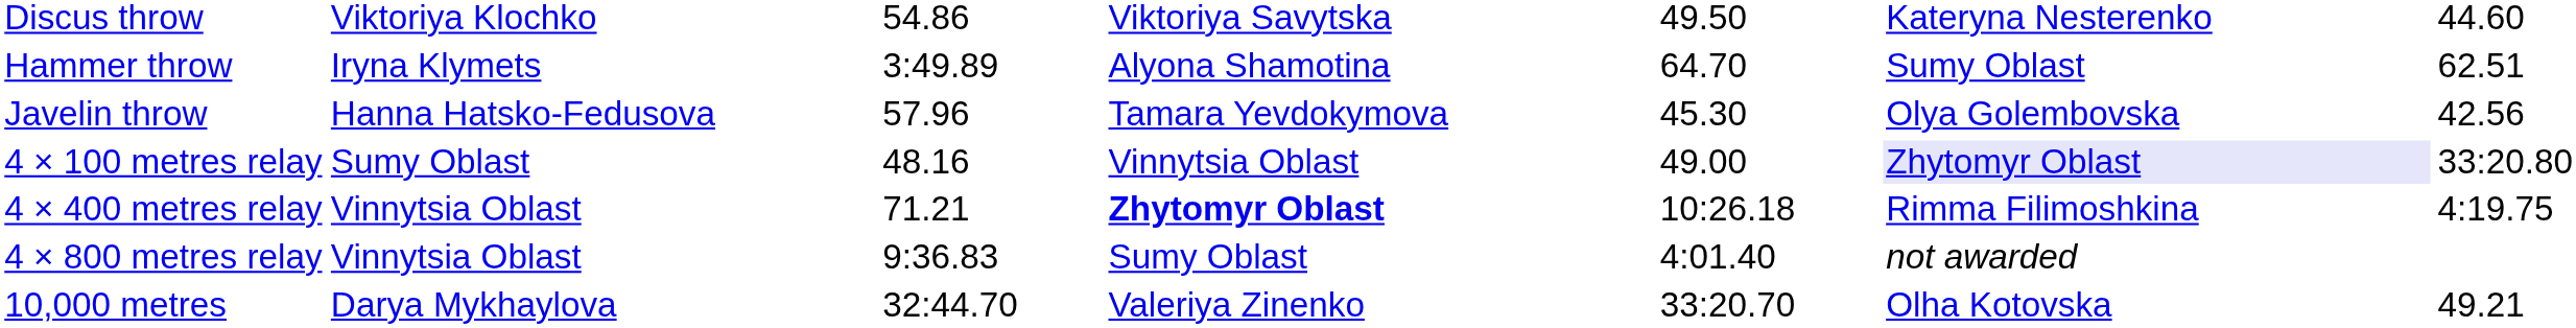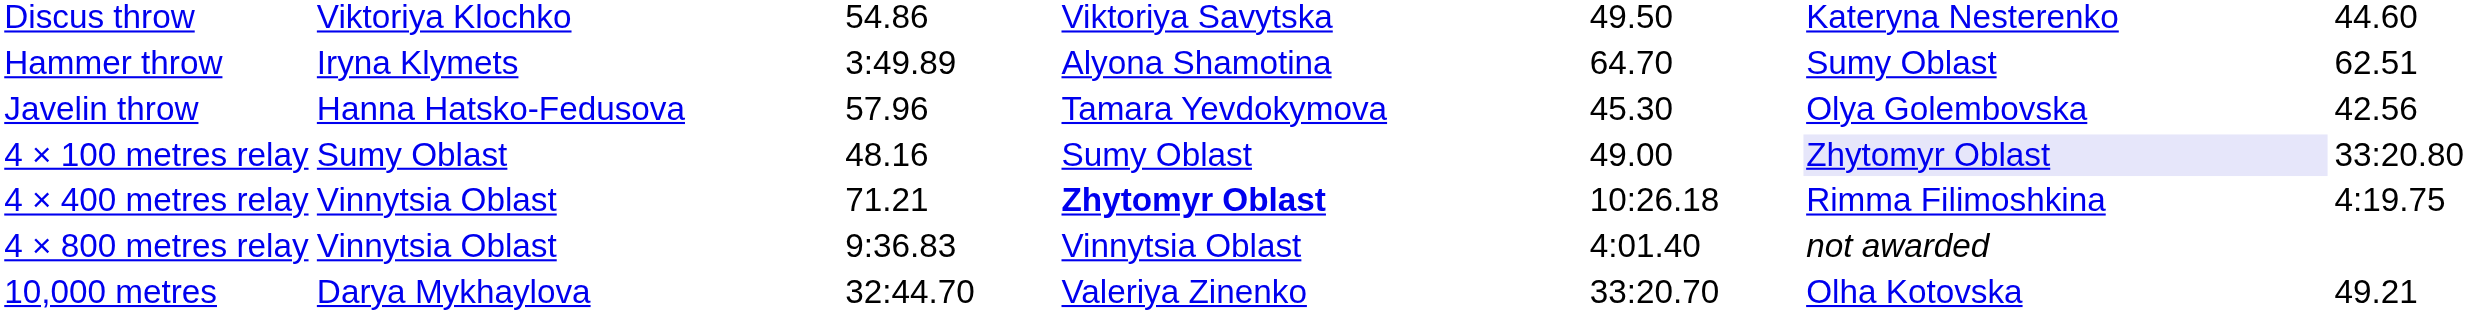 <table>
 <tr>
 <td><a href='#'>Discus throw</a> </td>
 <td width=250><a href='#'>Viktoriya Klochko</a></td>
 <td width=100>54.86 </td>
 <td width=250><a href='#'>Viktoriya Savytska</a></td>
 <td width=100>49.50</td>
 <td width=250><a href='#'>Kateryna Nesterenko</a></td>
 <td width=100>44.60</td>
 </tr>
 <tr>
 <td><a href='#'>Hammer throw</a> </td>
 <td><a href='#'>Iryna Klymets</a></td>
 <td>3:49.89</td>
 <td><a href='#'>Alyona Shamotina</a></td>
 <td>64.70</td>
 <td><a href='#'>Sumy Oblast</a><br></td>
 <td>62.51</td>
 </tr>
 <tr>
 <td><a href='#'>Javelin throw</a> </td>
 <td><a href='#'>Hanna Hatsko-Fedusova</a></td>
 <td>57.96</td>
 <td><a href='#'>Tamara Yevdokymova</a></td>
 <td>45.30</td>
 <td><a href='#'>Olya Golembovska</a></td>
 <td>42.56</td>
 </tr>
 <tr>
 <td><a href='#'>4 × 100 metres relay</a></td>
 <td><a href='#'>Sumy Oblast</a><br></td>
 <td>48.16</td>
-<td><a href='#'>Vinnytsia Oblast</a><br></td>
+<td><a href='#'>Sumy Oblast</a><br></td>
 <td>49.00</td>
 <td style="background: lavender;"><a href='#'>Zhytomyr Oblast</a><br></td>
 <td>33:20.80</td>
 </tr>
 <tr>
 <td><a href='#'>4 × 400 metres relay</a></td>
 <td><a href='#'>Vinnytsia Oblast</a><br></td>
 <td>71.21</td>
 <td><strong><a href='#'>Zhytomyr Oblast</a><br></strong></td>
 <td>10:26.18</td>
 <td><a href='#'>Rimma Filimoshkina</a></td>
 <td>4:19.75</td>
 </tr>
 <tr>
 <td><a href='#'>4 × 800 metres relay</a></td>
 <td><a href='#'>Vinnytsia Oblast</a><br></td>
 <td>9:36.83</td>
-<td><a href='#'>Sumy Oblast</a><br></td>
+<td><a href='#'>Vinnytsia Oblast</a><br></td>
 <td>4:01.40</td>
 <td><em>not awarded</em></td>
 <td></td>
 </tr>
 <tr>
 <td><a href='#'>10,000 metres</a></td>
 <td><a href='#'>Darya Mykhaylova</a></td>
 <td>32:44.70</td>
 <td><a href='#'>Valeriya Zinenko</a></td>
 <td>33:20.70</td>
 <td><a href='#'>Olha Kotovska</a></td>
 <td>49.21</td>
 </tr>
 </table>
